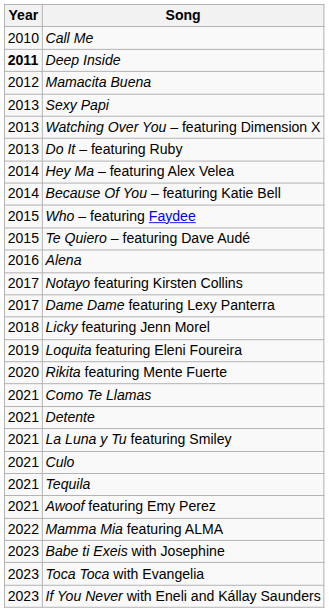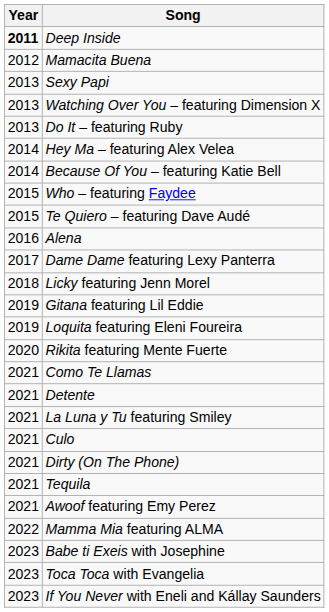 <table class="wikitable">
 <tr>
 <th>Year</th>
 <th>Song</th>
-</tr>
-<tr>
-<td>2010</td>
-<td><em>Call Me</em></td>
 </tr>
 <tr>
 <td><strong>2011</strong></td>
 <td><em>Deep Inside</em></td>
 </tr>
 <tr>
 <td>2012</td>
 <td><em>Mamacita Buena</em></td>
 </tr>
 <tr>
 <td>2013</td>
 <td><em>Sexy Papi</em></td>
 </tr>
 <tr>
 <td>2013</td>
 <td><em>Watching Over You</em> – featuring Dimension X</td>
 </tr>
 <tr>
 <td>2013</td>
 <td><em>Do It</em> – featuring Ruby</td>
 </tr>
 <tr>
 <td>2014</td>
 <td><em>Hey Ma</em> – featuring Alex Velea</td>
 </tr>
 <tr>
 <td>2014</td>
 <td><em>Because Of You</em> – featuring Katie Bell</td>
 </tr>
 <tr>
 <td>2015</td>
 <td><em>Who</em> – featuring <a href='#'>Faydee</a></td>
 </tr>
 <tr>
 <td>2015</td>
 <td><em>Te Quiero</em> – featuring Dave Audé</td>
 </tr>
 <tr>
 <td>2016</td>
 <td><em>Alena</em></td>
 </tr>
 <tr>
 <td>2017</td>
-<td><em>Notayo</em> featuring Kirsten Collins</td>
-</tr>
-<tr>
-<td>2017</td>
 <td><em>Dame Dame</em> featuring Lexy Panterra</td>
 </tr>
 <tr>
 <td>2018</td>
 <td><em>Licky</em> featuring Jenn Morel</td>
+</tr>
+<tr>
+<td>2019</td>
+<td><em>Gitana</em> featuring Lil Eddie</td>
 </tr>
 <tr>
 <td>2019</td>
 <td><em>Loquita</em> featuring Eleni Foureira</td>
 </tr>
 <tr>
 <td>2020</td>
 <td><em>Rikita</em> featuring Mente Fuerte</td>
 </tr>
 <tr>
 <td>2021</td>
 <td><em>Como Te Llamas</em></td>
 </tr>
 <tr>
 <td>2021</td>
 <td><em>Detente</em></td>
 </tr>
 <tr>
 <td>2021</td>
 <td><em>La Luna y Tu</em> featuring Smiley</td>
 </tr>
 <tr>
 <td>2021</td>
 <td><em>Culo</em></td>
 </tr>
 <tr>
 <td>2021</td>
+<td><em>Dirty (On The Phone)</em></td>
+</tr>
+<tr>
+<td>2021</td>
 <td><em>Tequila</em></td>
 </tr>
 <tr>
 <td>2021</td>
 <td><em>Awoof</em> featuring Emy Perez</td>
 </tr>
 <tr>
 <td>2022</td>
 <td><em>Mamma Mia</em> featuring ALMA</td>
 </tr>
 <tr>
 <td>2023</td>
 <td><em>Babe ti Exeis</em> with Josephine</td>
 </tr>
 <tr>
 <td>2023</td>
 <td><em>Toca Toca</em> with Evangelia</td>
 </tr>
 <tr>
 <td>2023</td>
 <td><em>If You Never</em> with Eneli and Kállay Saunders</td>
 </tr>
 </table>
